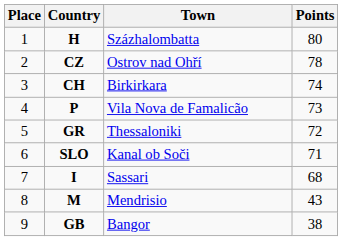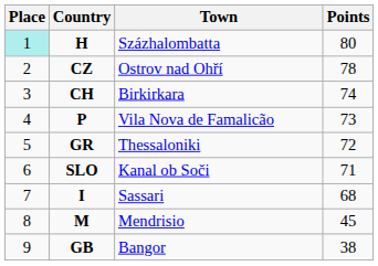 <table class="wikitable" style="text-align;">
 <tr>
 <th width="25">Place</th>
 <th width="25">Country</th>
 <th width="200">Town</th>
 <th width="25">Points</th>
 </tr>
 <tr>
-<td align="center">1</td>
+<td align="center" style="background: paleturquoise;">1</td>
 <td align="center"><strong>H</strong></td>
 <td align="left"><a href='#'>Százhalombatta</a></td>
 <td align="center">80</td>
 </tr>
 <tr>
 <td align="center">2</td>
 <td align="center"><strong>CZ</strong></td>
 <td align="left"><a href='#'>Ostrov nad Ohří</a></td>
 <td align="center">78</td>
 </tr>
 <tr>
 <td align="center">3</td>
 <td align="center"><strong>CH</strong></td>
 <td align="left"><a href='#'>Birkirkara</a></td>
 <td align="center">74</td>
 </tr>
 <tr>
 <td align="center">4</td>
 <td align="center"><strong>P</strong></td>
 <td align="left"><a href='#'>Vila Nova de Famalicão</a></td>
 <td align="center">73</td>
 </tr>
 <tr>
 <td align="center">5</td>
 <td align="center"><strong>GR</strong></td>
 <td align="left"><a href='#'>Thessaloniki</a></td>
 <td align="center">72</td>
 </tr>
 <tr>
 <td align="center">6</td>
 <td align="center"><strong>SLO</strong></td>
 <td align="left"><a href='#'>Kanal ob Soči</a></td>
 <td align="center">71</td>
 </tr>
 <tr>
 <td align="center">7</td>
 <td align="center"><strong>I</strong></td>
 <td align="left"><a href='#'>Sassari</a></td>
 <td align="center">68</td>
 </tr>
 <tr>
 <td align="center">8</td>
 <td align="center"><strong>M</strong></td>
 <td align="left"><a href='#'>Mendrisio</a></td>
-<td align="center">43</td>
+<td align="center">45</td>
 </tr>
 <tr>
 <td align="center">9</td>
 <td align="center"><strong>GB</strong></td>
 <td align="left"><a href='#'>Bangor</a></td>
 <td align="center">38</td>
 </tr>
 </table>
